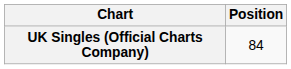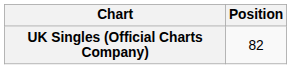 <table class="wikitable sortable plainrowheaders">
 <tr>
 <th scope="col" width=250>Chart</th>
 <th>Position</th>
 </tr>
 <tr>
 <th scope="row">UK Singles (Official Charts Company)</th>
-<td align="center">84</td>
+<td align="center">82</td>
 </tr>
 </table>
